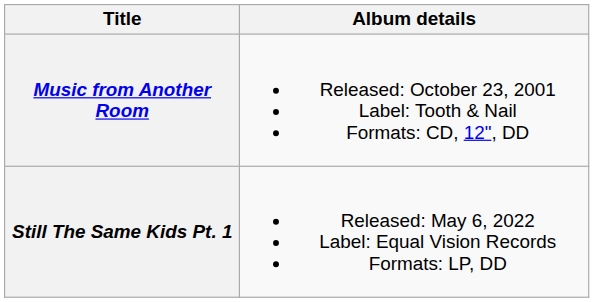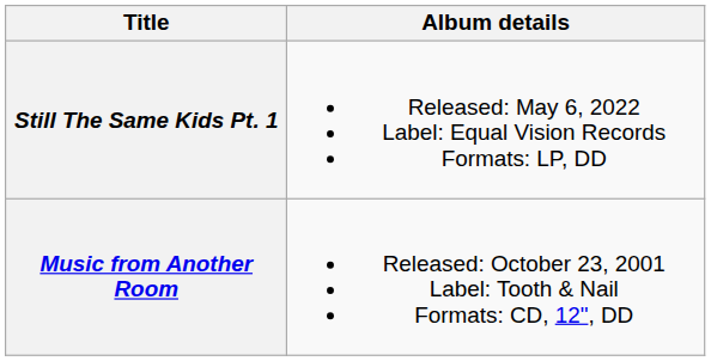 <table class="wikitable plainrowheaders" style="text-align:center;">
 <tr>
 <th scope="col" style="width:12em;">Title</th>
 <th scope="col" style="width:18em;">Album details</th>
 </tr>
 <tr>
+<th scope="row"><em>Still The Same Kids Pt. 1</em></th>
+<td><br><ul><li>Released: May 6, 2022 </li><li>Label: Equal Vision Records</li><li>Formats: LP, DD</li></ul></td>
+</tr>
+<tr>
 <th scope="row"><em><a href='#'>Music from Another Room</a></em></th>
 <td><br><ul><li>Released: October 23, 2001 </li><li>Label: Tooth & Nail</li><li>Formats: CD, <a href='#'>12"</a>, DD</li></ul></td>
 </tr>
-<tr>
-<th scope="row"><em>Still The Same Kids Pt. 1</em></th>
-<td><br><ul><li>Released: May 6, 2022 </li><li>Label: Equal Vision Records</li><li>Formats: LP, DD</li></ul></td>
-</tr>
 </table>
